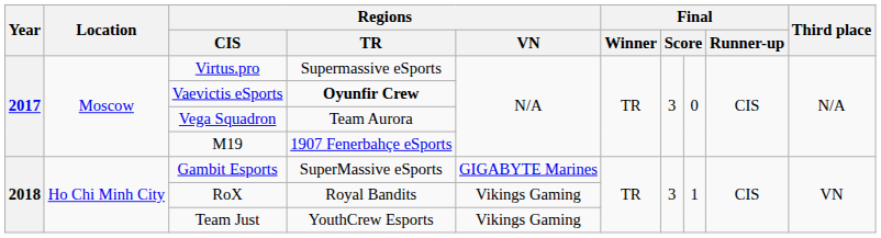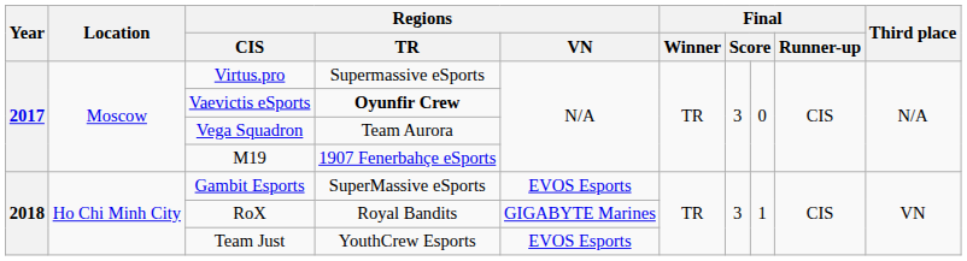 <table class="wikitable" style="text-align: center">
 <tr>
 <th rowspan="2">Year</th>
 <th rowspan="2">Location</th>
 <th colspan="3">Regions</th>
 <th colspan="4">Final</th>
 <th rowspan="2">Third place</th>
 </tr>
 <tr>
 <th>CIS</th>
 <th>TR</th>
 <th>VN</th>
 <th>Winner</th>
 <th colspan="2">Score</th>
 <th>Runner-up</th>
 </tr>
 <tr>
 <th rowspan="4"><a href='#'>2017</a></th>
 <td rowspan="4"> <a href='#'>Moscow</a></td>
 <td><a href='#'>Virtus.pro</a></td>
 <td>Supermassive eSports</td>
 <td rowspan="4">N/A</td>
 <td rowspan="4">TR</td>
 <td rowspan="4" style="text-align: center">3</td>
 <td rowspan="4" style="text-align: center">0</td>
 <td rowspan="4">CIS</td>
 <td rowspan="4">N/A</td>
 </tr>
 <tr>
 <td><a href='#'>Vaevictis eSports</a></td>
 <td><strong>Oyunfir Crew</strong></td>
 </tr>
 <tr>
 <td><a href='#'>Vega Squadron</a></td>
 <td>Team Aurora</td>
 </tr>
 <tr>
 <td>M19</td>
 <td><a href='#'>1907 Fenerbahçe eSports</a></td>
 </tr>
 <tr>
 <th rowspan="3">2018</th>
 <td rowspan="3"> <a href='#'>Ho Chi Minh City</a></td>
 <td><a href='#'>Gambit Esports</a></td>
 <td>SuperMassive eSports</td>
-<td><a href='#'>GIGABYTE Marines</a></td>
+<td><a href='#'>EVOS Esports</a></td>
 <td rowspan="3">TR</td>
 <td rowspan="3" style="text-align: center">3</td>
 <td rowspan="3" style="text-align: center">1</td>
 <td rowspan="3">CIS</td>
 <td rowspan="3">VN</td>
 </tr>
 <tr>
 <td>RoX</td>
 <td>Royal Bandits</td>
-<td>Vikings Gaming</td>
+<td><a href='#'>GIGABYTE Marines</a></td>
 </tr>
 <tr>
 <td>Team Just</td>
 <td>YouthCrew Esports</td>
-<td>Vikings Gaming</td>
+<td><a href='#'>EVOS Esports</a></td>
 </tr>
 </table>
